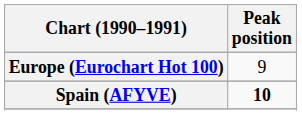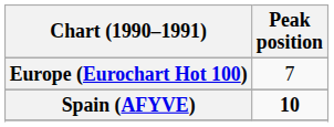 <table class="wikitable sortable plainrowheaders" style="text-align:center">
 <tr>
 <th scope="col">Chart (1990–1991)</th>
 <th scope="col">Peak<br>position</th>
 </tr>
 <tr>
 </tr>
 <tr>
 <th scope="row">Europe (<a href='#'>Eurochart Hot 100</a>)</th>
-<td>9</td>
+<td>7</td>
 </tr>
 <tr>
 </tr>
 <tr>
 </tr>
 <tr>
 </tr>
 <tr>
 </tr>
 <tr>
 </tr>
 <tr>
 <th scope="row">Spain (<a href='#'>AFYVE</a>)</th>
 <td><strong>10</strong></td>
 </tr>
 <tr>
 </tr>
 <tr>
 </tr>
 </table>
